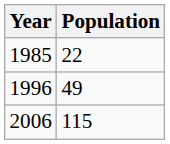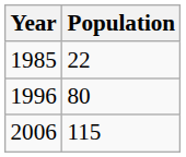 <table class="wikitable">
 <tr>
 <th>Year</th>
 <th>Population</th>
 </tr>
 <tr>
 <td>1985</td>
 <td>22</td>
 </tr>
 <tr>
 <td>1996</td>
-<td>49</td>
+<td>80</td>
 </tr>
 <tr>
 <td>2006</td>
 <td>115</td>
 </tr>
 </table>
